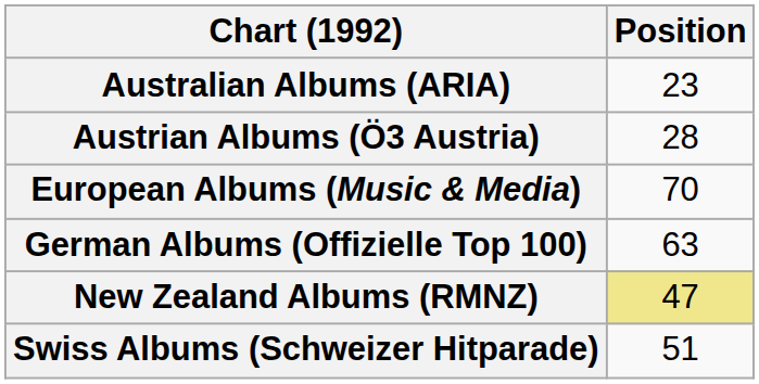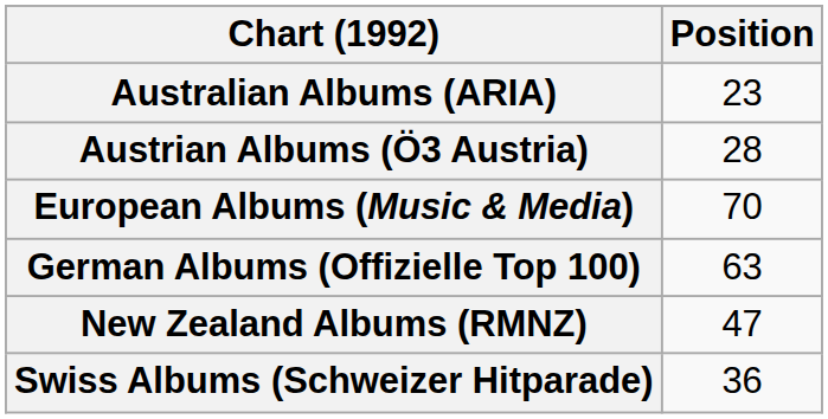 <table class="wikitable sortable plainrowheaders" style="text-align:center">
 <tr>
 <th scope="col">Chart (1992)</th>
 <th scope="col">Position</th>
 </tr>
 <tr>
 <th scope="row">Australian Albums (ARIA)</th>
 <td>23</td>
 </tr>
 <tr>
 <th scope="row">Austrian Albums (Ö3 Austria)</th>
 <td>28</td>
 </tr>
 <tr>
 <th scope="row">European Albums (<em>Music & Media</em>)</th>
 <td>70</td>
 </tr>
 <tr>
 <th scope="row">German Albums (Offizielle Top 100)</th>
 <td>63</td>
 </tr>
 <tr>
 <th scope="row">New Zealand Albums (RMNZ)</th>
-<td style="background: khaki;">47</td>
+<td>47</td>
 </tr>
 <tr>
 <th scope="row">Swiss Albums (Schweizer Hitparade)</th>
-<td>51</td>
+<td>36</td>
 </tr>
 </table>
